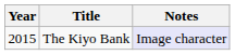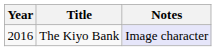 <table class="wikitable">
 <tr>
 <th>Year</th>
 <th>Title</th>
 <th>Notes</th>
 </tr>
 <tr>
-<td>2015</td>
+<td>2016</td>
 <td>The Kiyo Bank</td>
 <td style="background: lavender;">Image character</td>
 </tr>
 </table>
